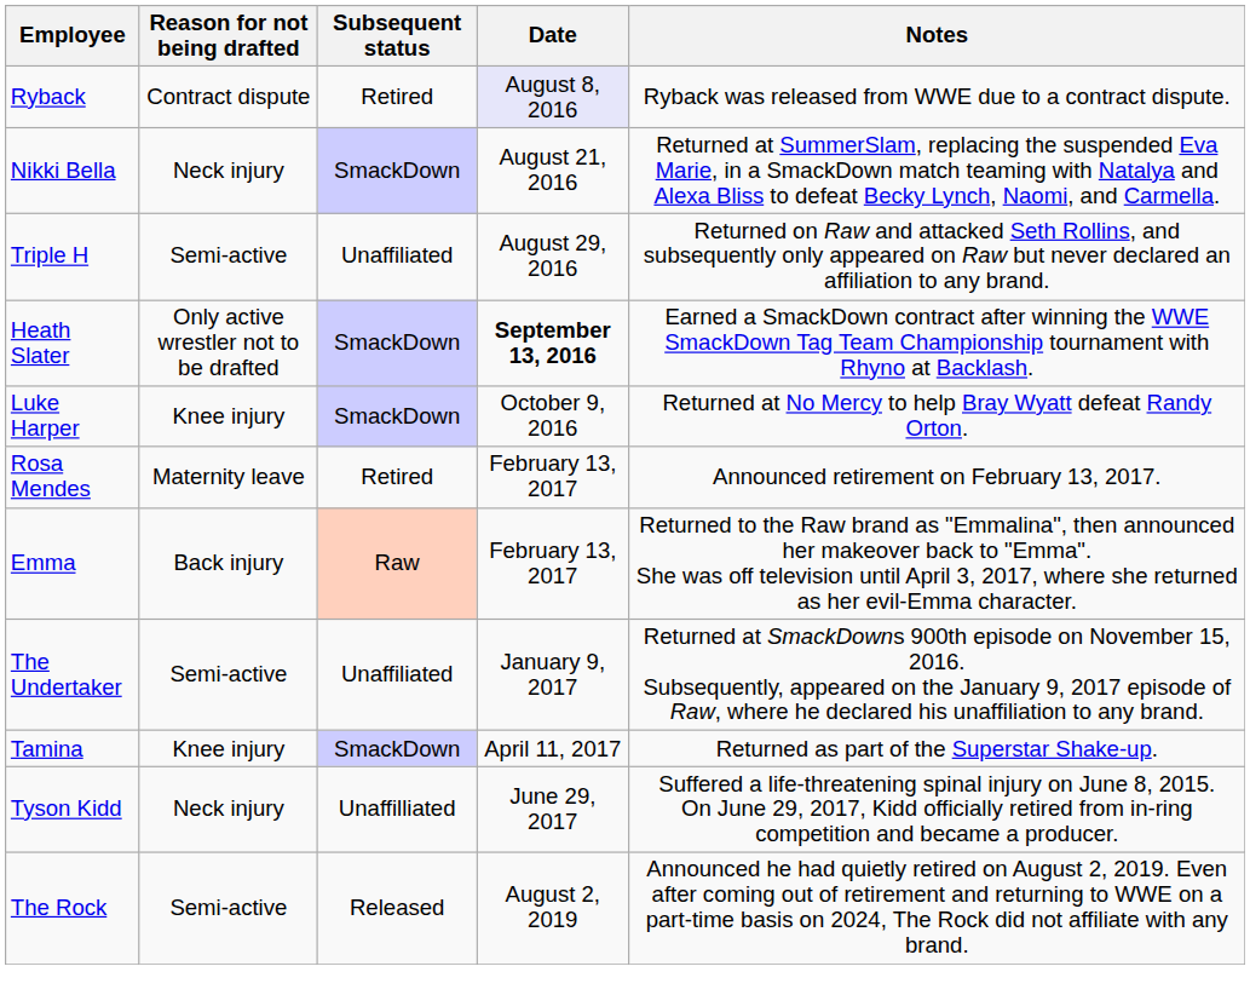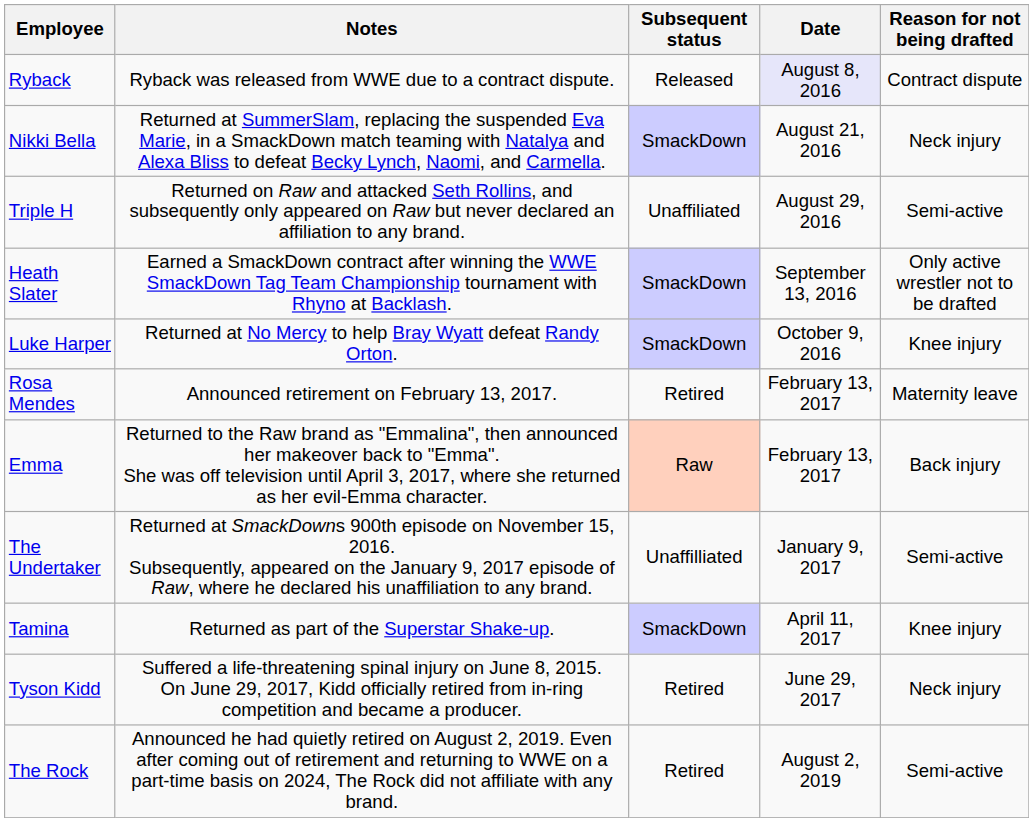 <table class="wikitable sortable" style="text-align:center; width:100%">
 <tr>
 <th>Employee</th>
-<th>Reason for not being drafted</th>
+<th>Notes</th>
 <th>Subsequent status</th>
 <th>Date</th>
-<th>Notes</th>
+<th>Reason for not being drafted</th>
 </tr>
 <tr>
 <td style="text-align:left;"><a href='#'>Ryback</a></td>
+<td>Ryback was released from WWE due to a contract dispute.</td>
+<td>Released</td>
+<td style="background: lavender;">August 8, 2016</td>
 <td>Contract dispute</td>
-<td>Retired</td>
-<td style="background: lavender;">August 8, 2016</td>
-<td>Ryback was released from WWE due to a contract dispute.</td>
 </tr>
 <tr>
 <td style="text-align:left;"><a href='#'>Nikki Bella</a></td>
-<td>Neck injury</td>
+<td>Returned at <a href='#'>SummerSlam</a>, replacing the suspended <a href='#'>Eva Marie</a>, in a SmackDown match teaming with <a href='#'>Natalya</a> and <a href='#'>Alexa Bliss</a> to defeat <a href='#'>Becky Lynch</a>, <a href='#'>Naomi</a>, and <a href='#'>Carmella</a>.</td>
 <td style="background:#ccf;">SmackDown</td>
 <td>August 21, 2016</td>
-<td>Returned at <a href='#'>SummerSlam</a>, replacing the suspended <a href='#'>Eva Marie</a>, in a SmackDown match teaming with <a href='#'>Natalya</a> and <a href='#'>Alexa Bliss</a> to defeat <a href='#'>Becky Lynch</a>, <a href='#'>Naomi</a>, and <a href='#'>Carmella</a>.</td>
+<td>Neck injury</td>
 </tr>
 <tr>
 <td style="text-align:left;"><a href='#'>Triple H</a></td>
-<td>Semi-active</td>
+<td>Returned on <em>Raw</em> and attacked <a href='#'>Seth Rollins</a>, and subsequently only appeared on <em>Raw</em> but never declared an affiliation to any brand.</td>
 <td style=>Unaffiliated</td>
 <td>August 29, 2016</td>
-<td>Returned on <em>Raw</em> and attacked <a href='#'>Seth Rollins</a>, and subsequently only appeared on <em>Raw</em> but never declared an affiliation to any brand.</td>
+<td>Semi-active</td>
 </tr>
 <tr>
 <td style="text-align:left;"><a href='#'>Heath Slater</a></td>
+<td>Earned a SmackDown contract after winning the <a href='#'>WWE SmackDown Tag Team Championship</a> tournament with <a href='#'>Rhyno</a> at <a href='#'>Backlash</a>.</td>
+<td style="background:#ccf">SmackDown</td>
+<td>September 13, 2016</td>
 <td>Only active wrestler not to be drafted</td>
-<td style="background:#ccf">SmackDown</td>
-<td><strong>September 13, 2016</strong></td>
-<td>Earned a SmackDown contract after winning the <a href='#'>WWE SmackDown Tag Team Championship</a> tournament with <a href='#'>Rhyno</a> at <a href='#'>Backlash</a>.</td>
 </tr>
 <tr>
 <td style="text-align:left;"><a href='#'>Luke Harper</a></td>
-<td>Knee injury</td>
+<td>Returned at <a href='#'>No Mercy</a> to help <a href='#'>Bray Wyatt</a> defeat <a href='#'>Randy Orton</a>.</td>
 <td style="background:#ccf;">SmackDown</td>
 <td>October 9, 2016</td>
-<td>Returned at <a href='#'>No Mercy</a> to help <a href='#'>Bray Wyatt</a> defeat <a href='#'>Randy Orton</a>.</td>
+<td>Knee injury</td>
 </tr>
 <tr>
 <td style="text-align:left;"><a href='#'>Rosa Mendes</a></td>
-<td>Maternity leave</td>
+<td>Announced retirement on February 13, 2017.</td>
 <td>Retired</td>
 <td>February 13, 2017</td>
-<td>Announced retirement on February 13, 2017.</td>
+<td>Maternity leave</td>
 </tr>
 <tr>
 <td style="text-align:left;"><a href='#'>Emma</a></td>
-<td>Back injury</td>
+<td>Returned to the Raw brand as "Emmalina", then announced her makeover back to "Emma".<br>She was off television until April 3, 2017, where she returned as her evil-Emma character.</td>
 <td style="background:#ffd0bd">Raw</td>
 <td>February 13, 2017</td>
-<td>Returned to the Raw brand as "Emmalina", then announced her makeover back to "Emma".<br>She was off television until April 3, 2017, where she returned as her evil-Emma character.</td>
+<td>Back injury</td>
 </tr>
 <tr>
 <td style="text-align:left;"><a href='#'>The Undertaker</a></td>
+<td>Returned at <em>SmackDown</em>s 900th episode on November 15, 2016.<br>Subsequently, appeared on the January 9, 2017 episode of <em>Raw</em>, where he declared his unaffiliation to any brand.</td>
+<td style=>Unaffilliated</td>
+<td>January 9, 2017</td>
 <td>Semi-active</td>
-<td style=>Unaffiliated</td>
-<td>January 9, 2017</td>
-<td>Returned at <em>SmackDown</em>s 900th episode on November 15, 2016.<br>Subsequently, appeared on the January 9, 2017 episode of <em>Raw</em>, where he declared his unaffiliation to any brand.</td>
 </tr>
 <tr>
 <td style="text-align:left;"><a href='#'>Tamina</a></td>
-<td>Knee injury</td>
+<td>Returned as part of the <a href='#'>Superstar Shake-up</a>.</td>
 <td style="background:#ccf;">SmackDown</td>
 <td>April 11, 2017</td>
-<td>Returned as part of the <a href='#'>Superstar Shake-up</a>.</td>
+<td>Knee injury</td>
 </tr>
 <tr>
 <td style="text-align:left;"><a href='#'>Tyson Kidd</a></td>
+<td>Suffered a life-threatening spinal injury on June 8, 2015.<br>On June 29, 2017, Kidd officially retired from in-ring competition and became a producer.</td>
+<td>Retired</td>
+<td>June 29, 2017</td>
 <td>Neck injury</td>
-<td style=>Unaffilliated</td>
-<td>June 29, 2017</td>
-<td>Suffered a life-threatening spinal injury on June 8, 2015.<br>On June 29, 2017, Kidd officially retired from in-ring competition and became a producer.</td>
 </tr>
 <tr>
 <td style="text-align:left;"><a href='#'>The Rock</a></td>
+<td>Announced he had quietly retired on August 2, 2019. Even after coming out of retirement and returning to WWE on a part-time basis on 2024, The Rock did not affiliate with any brand.</td>
+<td>Retired</td>
+<td>August 2, 2019</td>
 <td>Semi-active</td>
-<td>Released</td>
-<td>August 2, 2019</td>
-<td>Announced he had quietly retired on August 2, 2019. Even after coming out of retirement and returning to WWE on a part-time basis on 2024, The Rock did not affiliate with any brand.</td>
 </tr>
 </table>
